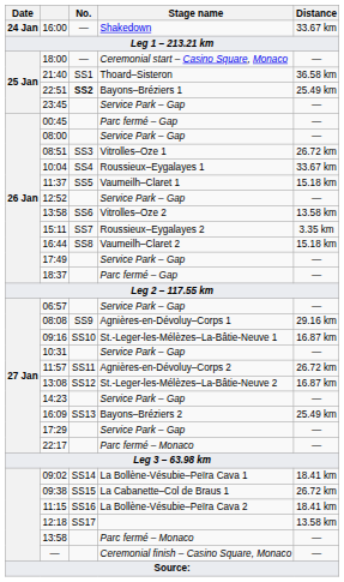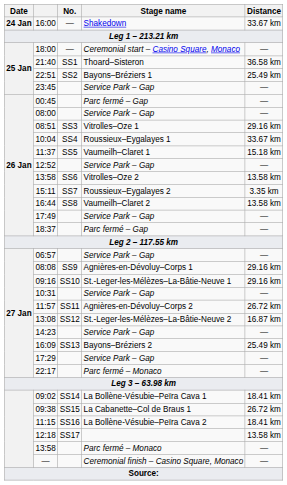 <table class="wikitable" style="font-size: 85%;">
 <tr>
 <th>Date</th>
 <th></th>
 <th>No.</th>
 <th>Stage name</th>
 <th>Distance</th>
 </tr>
 <tr>
 <th rowspan="1">24 Jan</th>
 <td align="center">16:00</td>
 <td align="center">—</td>
 <td><a href='#'>Shakedown</a></td>
 <td align="center">33.67 km</td>
 </tr>
 <tr>
 <td style="background-color:#EAECF0; text-align:center" colspan="5"><strong><em>Leg 1 – 213.21 km</em></strong></td>
 </tr>
 <tr>
 <th rowspan="4">25 Jan</th>
 <td align="center">18:00</td>
 <td align="center">—</td>
 <td><em>Ceremonial start – <a href='#'>Casino Square</a>, <a href='#'>Monaco</a></em></td>
 <td align="center">—</td>
 </tr>
 <tr>
 <td align="center">21:40</td>
 <td align="center">SS1</td>
 <td>Thoard–Sisteron</td>
 <td align="center">36.58 km</td>
 </tr>
 <tr>
 <td align="center">22:51</td>
-<td align="center"><strong>SS2</strong></td>
+<td align="center">SS2</td>
 <td>Bayons–Bréziers 1</td>
 <td align="center">25.49 km</td>
 </tr>
 <tr>
 <td align="center">23:45</td>
 <td align="center"></td>
 <td><em>Service Park – Gap</em></td>
 <td align="center">—</td>
 </tr>
 <tr>
 <th rowspan="11">26 Jan</th>
 <td align="center">00:45</td>
 <td align="center"></td>
 <td><em>Parc fermé – Gap</em></td>
 <td align="center">—</td>
 </tr>
 <tr>
 <td align="center">08:00</td>
 <td align="center"></td>
 <td><em>Service Park – Gap</em></td>
 <td align="center">—</td>
 </tr>
 <tr>
 <td align="center">08:51</td>
 <td align="center">SS3</td>
 <td>Vitrolles–Oze 1</td>
-<td align="center">26.72 km</td>
+<td align="center">29.16 km</td>
 </tr>
 <tr>
 <td align="center">10:04</td>
 <td align="center">SS4</td>
 <td>Roussieux–Eygalayes 1</td>
 <td align="center">33.67 km</td>
 </tr>
 <tr>
 <td align="center">11:37</td>
 <td align="center">SS5</td>
 <td>Vaumeilh–Claret 1</td>
 <td align="center">15.18 km</td>
 </tr>
 <tr>
 <td align="center">12:52</td>
 <td align="center"></td>
 <td><em>Service Park – Gap</em></td>
 <td align="center">—</td>
 </tr>
 <tr>
 <td align="center">13:58</td>
 <td align="center">SS6</td>
 <td>Vitrolles–Oze 2</td>
 <td align="center">13.58 km</td>
 </tr>
 <tr>
 <td align="center">15:11</td>
 <td align="center">SS7</td>
 <td>Roussieux–Eygalayes 2</td>
 <td align="center">3.35 km</td>
 </tr>
 <tr>
 <td align="center">16:44</td>
 <td align="center">SS8</td>
 <td>Vaumeilh–Claret 2</td>
-<td align="center">15.18 km</td>
+<td align="center">13.58 km</td>
 </tr>
 <tr>
 <td align="center">17:49</td>
 <td align="center"></td>
 <td><em>Service Park – Gap</em></td>
 <td align="center">—</td>
 </tr>
 <tr>
 <td align="center">18:37</td>
 <td align="center"></td>
 <td><em>Parc fermé – Gap</em></td>
 <td align="center">—</td>
 </tr>
 <tr>
 <td style="background-color:#EAECF0; text-align:center" colspan="5"><strong><em>Leg 2 – 117.55 km</em></strong></td>
 </tr>
 <tr>
 <th rowspan="10">27 Jan</th>
 <td align="center">06:57</td>
 <td align="center"></td>
 <td><em>Service Park – Gap</em></td>
 <td align="center">—</td>
 </tr>
 <tr>
 <td align="center">08:08</td>
 <td align="center">SS9</td>
 <td>Agnières-en-Dévoluy–Corps 1</td>
 <td align="center">29.16 km</td>
 </tr>
 <tr>
 <td align="center">09:16</td>
 <td align="center">SS10</td>
 <td>St.-Leger-les-Mélèzes–La-Bâtie-Neuve 1</td>
-<td align="center">16.87 km</td>
+<td align="center">29.16 km</td>
 </tr>
 <tr>
 <td align="center">10:31</td>
 <td align="center"></td>
 <td><em>Service Park – Gap</em></td>
 <td align="center">—</td>
 </tr>
 <tr>
 <td align="center">11:57</td>
 <td align="center">SS11</td>
 <td>Agnières-en-Dévoluy–Corps 2</td>
 <td align="center">26.72 km</td>
 </tr>
 <tr>
 <td align="center">13:08</td>
 <td align="center">SS12</td>
 <td>St.-Leger-les-Mélèzes–La-Bâtie-Neuve 2</td>
 <td align="center">16.87 km</td>
 </tr>
 <tr>
 <td align="center">14:23</td>
 <td align="center"></td>
 <td><em>Service Park – Gap</em></td>
 <td align="center">—</td>
 </tr>
 <tr>
 <td align="center">16:09</td>
 <td align="center">SS13</td>
 <td>Bayons–Bréziers 2</td>
 <td align="center">25.49 km</td>
 </tr>
 <tr>
 <td align="center">17:29</td>
 <td align="center"></td>
 <td><em>Service Park – Gap</em></td>
 <td align="center">—</td>
 </tr>
 <tr>
 <td align="center">22:17</td>
 <td align="center"></td>
 <td><em>Parc fermé – Monaco</em></td>
 <td align="center">—</td>
 </tr>
 <tr>
 <td style="background-color:#EAECF0; text-align:center" colspan="5"><strong><em>Leg 3 – 63.98 km</em></strong></td>
 </tr>
 <tr>
 <th rowspan="6"></th>
 <td align="center">09:02</td>
 <td align="center">SS14</td>
 <td>La Bollène-Vésubie–Peïra Cava 1</td>
 <td align="center">18.41 km</td>
 </tr>
 <tr>
 <td align="center">09:38</td>
 <td align="center">SS15</td>
 <td>La Cabanette–Col de Braus 1</td>
 <td align="center">26.72 km</td>
 </tr>
 <tr>
 <td align="center">11:15</td>
 <td align="center">SS16</td>
 <td>La Bollène-Vésubie–Peïra Cava 2</td>
 <td align="center">18.41 km</td>
 </tr>
 <tr>
 <td align="center">12:18</td>
 <td align="center">SS17</td>
 <td></td>
 <td align="center">13.58 km</td>
 </tr>
 <tr>
 <td align="center">13:58</td>
 <td align="center"></td>
 <td><em>Parc fermé – Monaco</em></td>
 <td align="center">—</td>
 </tr>
 <tr>
 <td align="center">—</td>
 <td align="center"></td>
 <td><em>Ceremonial finish – Casino Square, Monaco</em></td>
 <td align="center">—</td>
 </tr>
 <tr>
 <td style="background-color:#EAECF0; text-align:center" colspan="5"><strong>Source:</strong></td>
 </tr>
 </table>
